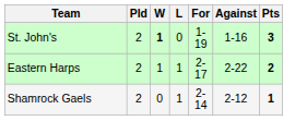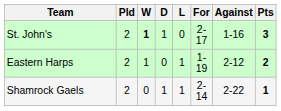 <table class="wikitable">
 <tr>
 <th width=165>Team</th>
 <th width=20>Pld</th>
 <th width=20>W</th>
+<th width=20>D</th>
 <th width=20>L</th>
 <th width=20>For</th>
 <th width=20>Against</th>
 <th width=20>Pts</th>
 </tr>
 <tr align=center style="background:#ccffcc;">
 <td style="text-align:left;">St. John's</td>
 <td>2</td>
 <td><strong>1</strong></td>
+<td>1</td>
 <td>0</td>
-<td>1-19</td>
+<td>2-17</td>
 <td>1-16</td>
 <td><strong>3</strong></td>
 </tr>
 <tr align=center style="background:#ccffcc;">
 <td style="text-align:left;">Eastern Harps</td>
 <td>2</td>
 <td>1</td>
+<td>0</td>
 <td>1</td>
-<td>2-17</td>
-<td>2-22</td>
+<td>1-19</td>
+<td>2-12</td>
 <td><strong>2</strong></td>
 </tr>
 <tr align=center style="background:#f5f5f5;">
 <td style="text-align:left;">Shamrock Gaels</td>
 <td>2</td>
 <td>0</td>
 <td>1</td>
+<td>1</td>
 <td>2-14</td>
-<td>2-12</td>
+<td>2-22</td>
 <td><strong>1</strong></td>
 </tr>
 </table>
